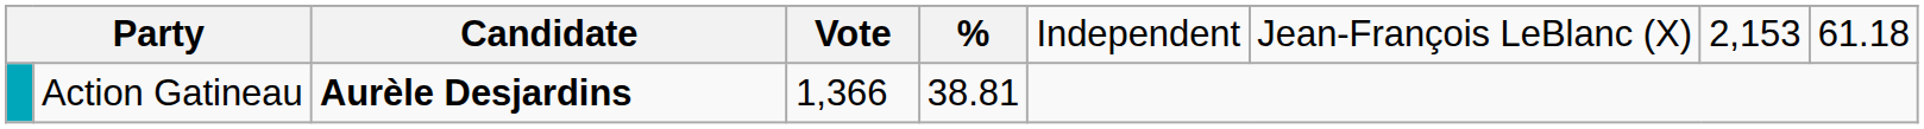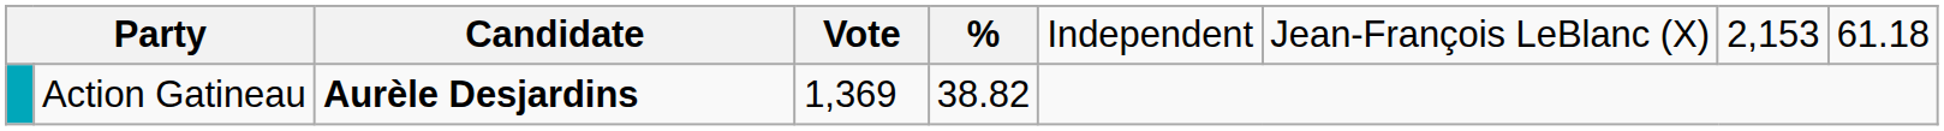 <table class="wikitable">
 <tr>
 <th bgcolor="#DDDDFF" width="100px" colspan="2">Party</th>
 <th bgcolor="#DDDDFF" width="200px">Candidate</th>
 <th bgcolor="#DDDDFF" width="50px">Vote</th>
 <th bgcolor="#DDDDFF" width="30px">%<br></th>
 <td>Independent</td>
 <td>Jean-François LeBlanc (X)</td>
 <td>2,153</td>
 <td>61.18</td>
 </tr>
 <tr>
 <td bgcolor=#00a7ba> </td>
 <td>Action Gatineau</td>
 <td><strong>Aurèle Desjardins</strong></td>
-<td>1,366</td>
-<td>38.81</td>
+<td>1,369</td>
+<td>38.82</td>
 </tr>
 </table>
